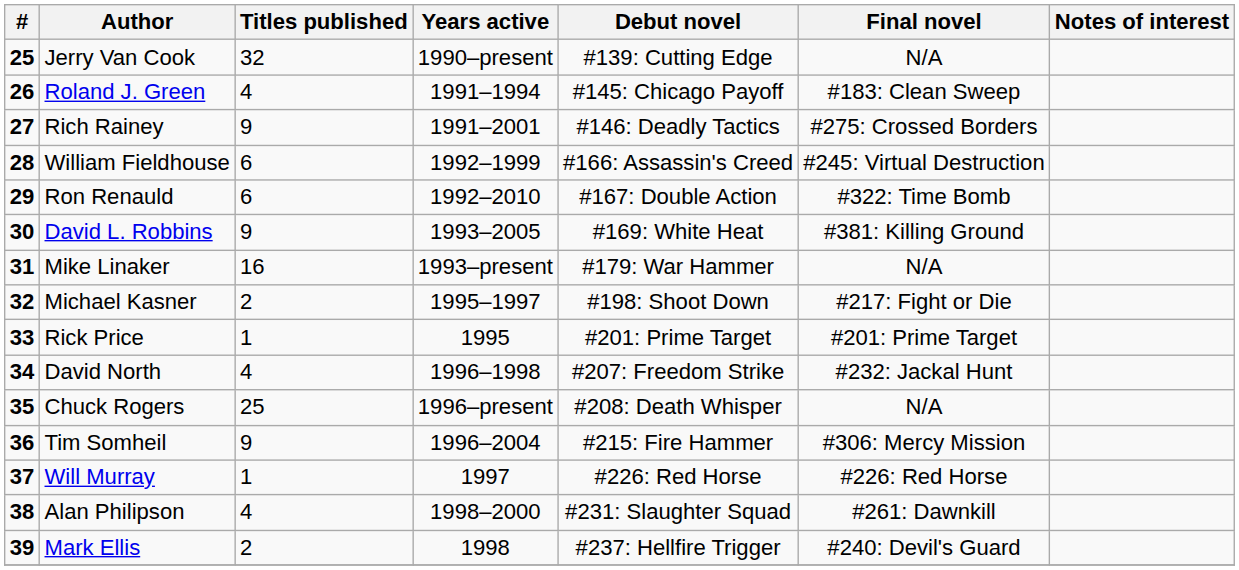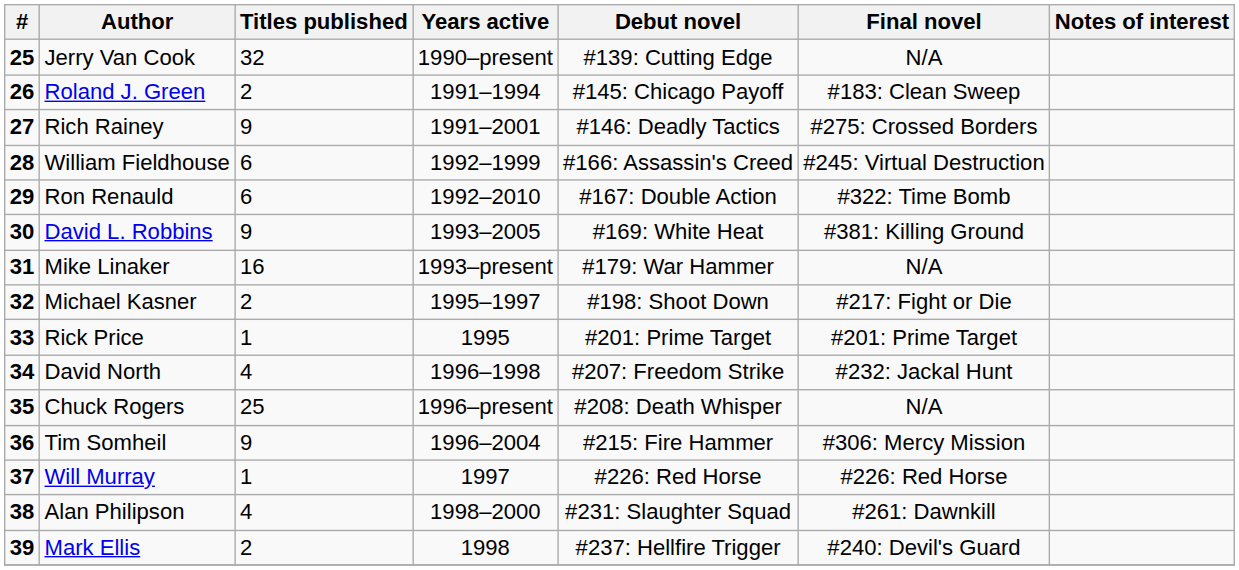 <table class="wikitable plainrowheaders sortable" style="margin-right: 0;">
 <tr>
 <th scope="col">#</th>
 <th scope="col">Author</th>
 <th scope="col">Titles published</th>
 <th scope="col">Years active</th>
 <th scope="col">Debut novel</th>
 <th scope="col">Final novel</th>
 <th scope="col">Notes of interest</th>
 </tr>
 <tr>
 <td scope="row" style="text-align:center;"><strong>25</strong></td>
 <td>Jerry Van Cook</td>
 <td>32</td>
 <td style="text-align:center;">1990–present</td>
 <td style="text-align:center;">#139: Cutting Edge</td>
 <td style="text-align:center;">N/A</td>
 <td style="text-align:center;"></td>
 </tr>
 <tr>
 <td scope="row" style="text-align:center;"><strong>26</strong></td>
 <td><a href='#'>Roland J. Green</a></td>
-<td>4</td>
+<td>2</td>
 <td style="text-align:center;">1991–1994</td>
 <td style="text-align:center;">#145: Chicago Payoff</td>
 <td style="text-align:center;">#183: Clean Sweep</td>
 <td style="text-align:center;"></td>
 </tr>
 <tr>
 <td cope="row" style="text-align:center;"><strong>27</strong></td>
 <td>Rich Rainey</td>
 <td>9</td>
 <td style="text-align:center;">1991–2001</td>
 <td style="text-align:center;">#146: Deadly Tactics</td>
 <td style="text-align:center;">#275: Crossed Borders</td>
 <td style="text-align:center;"></td>
 </tr>
 <tr>
 <td scope="row" style="text-align:center;"><strong>28</strong></td>
 <td>William Fieldhouse</td>
 <td>6</td>
 <td style="text-align:center;">1992–1999</td>
 <td style="text-align:center;">#166: Assassin's Creed</td>
 <td style="text-align:center;">#245: Virtual Destruction</td>
 <td style="text-align:center;"></td>
 </tr>
 <tr>
 <td scope="row" style="text-align:center;"><strong>29</strong></td>
 <td>Ron Renauld</td>
 <td>6</td>
 <td style="text-align:center;">1992–2010</td>
 <td style="text-align:center;">#167: Double Action</td>
 <td style="text-align:center;">#322: Time Bomb</td>
 <td style="text-align:center;"></td>
 </tr>
 <tr>
 <td scope="row" style="text-align:center;"><strong>30</strong></td>
 <td><a href='#'>David L. Robbins</a></td>
 <td>9</td>
 <td style="text-align:center;">1993–2005</td>
 <td style="text-align:center;">#169: White Heat</td>
 <td style="text-align:center;">#381: Killing Ground</td>
 <td style="text-align:center;"></td>
 </tr>
 <tr>
 <td scope="row" style="text-align:center;"><strong>31</strong></td>
 <td>Mike Linaker</td>
 <td>16</td>
 <td style="text-align:center;">1993–present</td>
 <td style="text-align:center;">#179: War Hammer</td>
 <td style="text-align:center;">N/A</td>
 <td style="text-align:center;"></td>
 </tr>
 <tr>
 <td scope="row" style="text-align:center;"><strong>32</strong></td>
 <td>Michael Kasner</td>
 <td>2</td>
 <td style="text-align:center;">1995–1997</td>
 <td style="text-align:center;">#198: Shoot Down</td>
 <td style="text-align:center;">#217: Fight or Die</td>
 <td style="text-align:center;"></td>
 </tr>
 <tr>
 <td scope="row" style="text-align:center;"><strong>33</strong></td>
 <td>Rick Price</td>
 <td>1</td>
 <td style="text-align:center;">1995</td>
 <td style="text-align:center;">#201: Prime Target</td>
 <td style="text-align:center;">#201: Prime Target</td>
 <td style="text-align:center;"></td>
 </tr>
 <tr>
 <td scope="row" style="text-align:center;"><strong>34</strong></td>
 <td>David North</td>
 <td>4</td>
 <td style="text-align:center;">1996–1998</td>
 <td style="text-align:center;">#207: Freedom Strike</td>
 <td style="text-align:center;">#232: Jackal Hunt</td>
 <td style="text-align:center;"></td>
 </tr>
 <tr>
 <td scope="row" style="text-align:center;"><strong>35</strong></td>
 <td>Chuck Rogers</td>
 <td>25 </td>
 <td style="text-align:center;">1996–present</td>
 <td style="text-align:center;">#208: Death Whisper</td>
 <td style="text-align:center;">N/A</td>
 <td style="text-align:center;"></td>
 </tr>
 <tr>
 <td scope="row" style="text-align:center;"><strong>36</strong></td>
 <td>Tim Somheil</td>
 <td>9</td>
 <td style="text-align:center;">1996–2004</td>
 <td style="text-align:center;">#215: Fire Hammer</td>
 <td style="text-align:center;">#306: Mercy Mission</td>
 <td style="text-align:center;"></td>
 </tr>
 <tr>
 <td scope="row" style="text-align:center;"><strong>37</strong></td>
 <td><a href='#'>Will Murray</a></td>
 <td>1</td>
 <td style="text-align:center;">1997</td>
 <td style="text-align:center;">#226: Red Horse</td>
 <td style="text-align:center;">#226: Red Horse</td>
 <td style="text-align:center;"></td>
 </tr>
 <tr>
 <td scope="row" style="text-align:center;"><strong>38</strong></td>
 <td>Alan Philipson</td>
 <td>4</td>
 <td style="text-align:center;">1998–2000</td>
 <td style="text-align:center;">#231: Slaughter Squad</td>
 <td style="text-align:center;">#261: Dawnkill</td>
 <td style="text-align:center;"></td>
 </tr>
 <tr>
 <td scope="row" style="text-align:center;"><strong>39</strong></td>
 <td><a href='#'>Mark Ellis</a></td>
 <td>2</td>
 <td style="text-align:center;">1998</td>
 <td style="text-align:center;">#237: Hellfire Trigger</td>
 <td style="text-align:center;">#240: Devil's Guard</td>
 <td style="text-align:center;"></td>
 </tr>
 <tr>
 </tr>
 </table>
